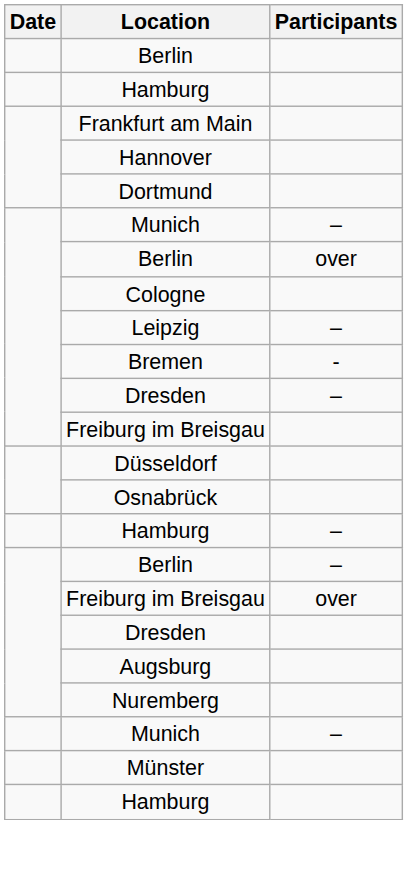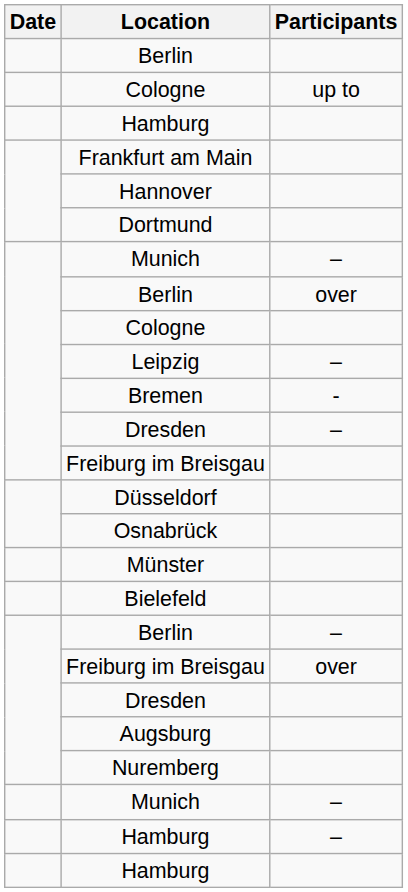 <table class="wikitable sortable float-right" style="text-align:center; font-size:95%;">
 <tr>
 <th>Date</th>
 <th>Location</th>
 <th>Participants</th>
 </tr>
 <tr>
 <td></td>
 <td>Berlin</td>
 <td></td>
+</tr>
+<tr>
+<td></td>
+<td>Cologne</td>
+<td data-sort-value="29999">up to </td>
 </tr>
 <tr>
 <td></td>
 <td>Hamburg</td>
 <td></td>
 </tr>
 <tr>
 <td rowspan="3"></td>
 <td>Frankfurt am Main</td>
 <td></td>
 </tr>
 <tr>
 <td>Hannover</td>
 <td></td>
 </tr>
 <tr>
 <td>Dortmund</td>
 <td></td>
 </tr>
 <tr>
 <td rowspan="7"></td>
 <td>Munich</td>
 <td data-sort-value="100002">–</td>
 </tr>
 <tr>
 <td>Berlin</td>
 <td data-sort-value="100001">over </td>
 </tr>
 <tr>
 <td>Cologne</td>
 <td></td>
 </tr>
 <tr>
 <td>Leipzig</td>
 <td data-sort-value="60001">–</td>
 </tr>
 <tr>
 <td>Bremen</td>
 <td data-sort-value="44999">-</td>
 </tr>
 <tr>
 <td>Dresden</td>
 <td data-sort-value="25001">–</td>
 </tr>
 <tr>
 <td>Freiburg im Breisgau</td>
 <td></td>
 </tr>
 <tr>
 <td rowspan="2"></td>
 <td>Düsseldorf</td>
 <td></td>
 </tr>
 <tr>
 <td>Osnabrück</td>
 <td></td>
 </tr>
 <tr>
 <td></td>
-<td>Hamburg</td>
-<td data-sort-value="60002">–</td>
+<td>Münster</td>
+<td></td>
+</tr>
+<tr>
+<td></td>
+<td>Bielefeld</td>
+<td></td>
 </tr>
 <tr>
 <td rowspan="5"></td>
 <td>Berlin</td>
 <td data-sort-value="150001">–</td>
 </tr>
 <tr>
 <td>Freiburg im Breisgau</td>
 <td data-sort-value="30001">over </td>
 </tr>
 <tr>
 <td>Dresden</td>
 <td></td>
 </tr>
 <tr>
 <td>Augsburg</td>
 <td></td>
 </tr>
 <tr>
 <td>Nuremberg</td>
 <td></td>
 </tr>
 <tr>
 <td></td>
 <td>Munich</td>
 <td data-sort-value="75001">–</td>
 </tr>
 <tr>
 <td></td>
-<td>Münster</td>
-<td></td>
+<td>Hamburg</td>
+<td data-sort-value="60002">–</td>
 </tr>
 <tr>
 <td></td>
 <td>Hamburg</td>
 <td></td>
 </tr>
 </table>
